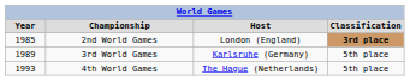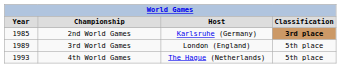 <table class="wikitable" style=font-size:90%>
 <tr align=center style="background:#B0C4DE;">
 <td colspan=4><strong><a href='#'>World Games</a></strong></td>
 </tr>
 <tr align=center bgcolor="#dddddd">
 <td width=50><strong>Year</strong></td>
 <td width=200><strong>Championship</strong></td>
 <td width=180><strong>Host</strong></td>
 <td width=100><strong>Classification</strong></td>
 </tr>
 <tr align=center>
 <td>1985</td>
 <td>2nd World Games</td>
-<td>London (England)</td>
+<td><a href='#'>Karlsruhe</a> (Germany)</td>
 <td bgcolor="#CC9966" align="center"><strong> 3rd place</strong></td>
 </tr>
 <tr align=center>
 <td>1989</td>
 <td>3rd World Games</td>
-<td><a href='#'>Karlsruhe</a> (Germany)</td>
+<td>London (England)</td>
 <td align="center">5th place</td>
 </tr>
 <tr align=center>
 <td>1993</td>
 <td>4th World Games</td>
 <td><a href='#'>The Hague</a> (Netherlands)</td>
 <td align="center">5th place</td>
 </tr>
 </table>
